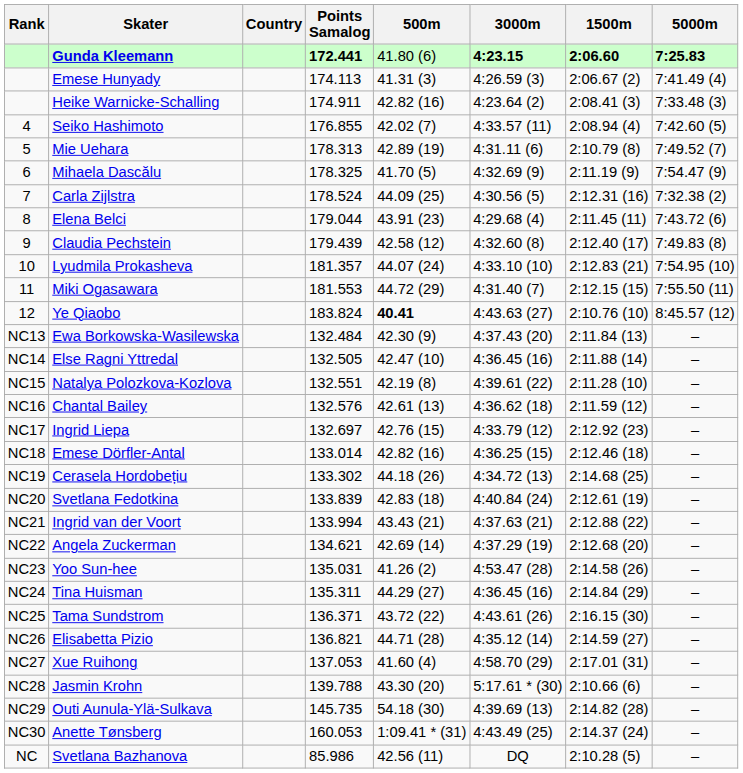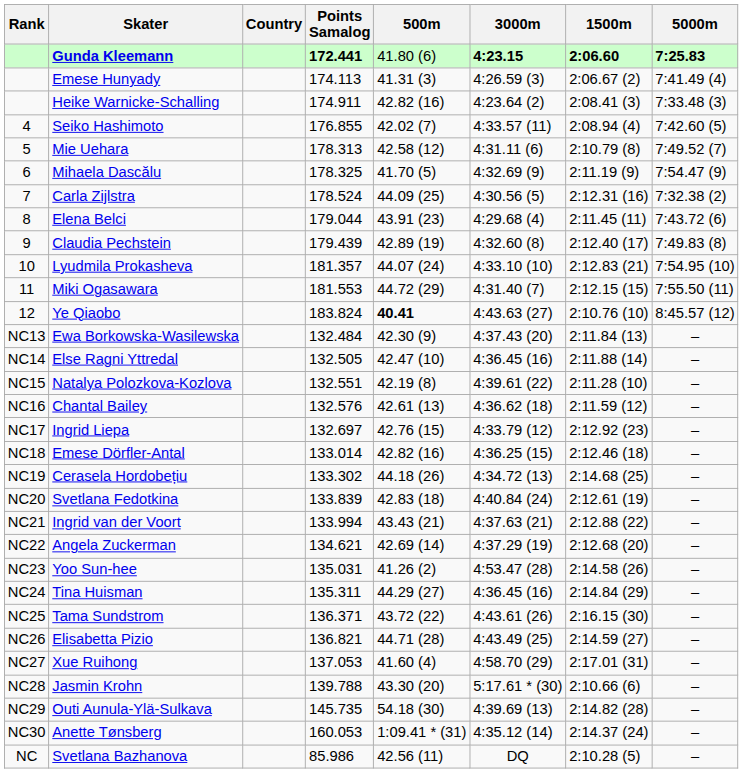 <table class="wikitable sortable" style="text-align:left">
 <tr>
 <th>Rank</th>
 <th>Skater</th>
 <th>Country</th>
 <th>Points <br> Samalog</th>
 <th>500m</th>
 <th>3000m</th>
 <th>1500m</th>
 <th>5000m</th>
 </tr>
 <tr bgcolor=ccffcc>
 <td style="text-align:center"></td>
 <td><strong><a href='#'>Gunda Kleemann</a></strong></td>
 <td></td>
 <td><strong>172.441</strong></td>
 <td>41.80 (6)</td>
 <td><strong>4:23.15</strong> </td>
 <td><strong>2:06.60</strong> </td>
 <td><strong>7:25.83</strong> </td>
 </tr>
 <tr>
 <td style="text-align:center"></td>
 <td><a href='#'>Emese Hunyady</a></td>
 <td></td>
 <td>174.113</td>
 <td>41.31 (3)</td>
 <td>4:26.59 (3)</td>
 <td>2:06.67 (2)</td>
 <td>7:41.49 (4)</td>
 </tr>
 <tr>
 <td style="text-align:center"></td>
 <td><a href='#'>Heike Warnicke-Schalling</a></td>
 <td></td>
 <td>174.911</td>
 <td>42.82 (16)</td>
 <td>4:23.64 (2)</td>
 <td>2:08.41 (3)</td>
 <td>7:33.48 (3)</td>
 </tr>
 <tr>
 <td style="text-align:center">4</td>
 <td><a href='#'>Seiko Hashimoto</a></td>
 <td></td>
 <td>176.855</td>
 <td>42.02 (7)</td>
 <td>4:33.57 (11)</td>
 <td>2:08.94 (4)</td>
 <td>7:42.60 (5)</td>
 </tr>
 <tr>
 <td style="text-align:center">5</td>
 <td><a href='#'>Mie Uehara</a></td>
 <td></td>
 <td>178.313</td>
-<td>42.89 (19)</td>
+<td>42.58 (12)</td>
 <td>4:31.11 (6)</td>
 <td>2:10.79 (8)</td>
 <td>7:49.52 (7)</td>
 </tr>
 <tr>
 <td style="text-align:center">6</td>
 <td><a href='#'>Mihaela Dascălu</a></td>
 <td></td>
 <td>178.325</td>
 <td>41.70 (5)</td>
 <td>4:32.69 (9)</td>
 <td>2:11.19 (9)</td>
 <td>7:54.47 (9)</td>
 </tr>
 <tr>
 <td style="text-align:center">7</td>
 <td><a href='#'>Carla Zijlstra</a></td>
 <td></td>
 <td>178.524</td>
 <td>44.09 (25)</td>
 <td>4:30.56 (5)</td>
 <td>2:12.31 (16)</td>
 <td>7:32.38 (2)</td>
 </tr>
 <tr>
 <td style="text-align:center">8</td>
 <td><a href='#'>Elena Belci</a></td>
 <td></td>
 <td>179.044</td>
 <td>43.91 (23)</td>
 <td>4:29.68 (4)</td>
 <td>2:11.45 (11)</td>
 <td>7:43.72 (6)</td>
 </tr>
 <tr>
 <td style="text-align:center">9</td>
 <td><a href='#'>Claudia Pechstein</a></td>
 <td></td>
 <td>179.439</td>
-<td>42.58 (12)</td>
+<td>42.89 (19)</td>
 <td>4:32.60 (8)</td>
 <td>2:12.40 (17)</td>
 <td>7:49.83 (8)</td>
 </tr>
 <tr>
 <td style="text-align:center">10</td>
 <td><a href='#'>Lyudmila Prokasheva</a></td>
 <td></td>
 <td>181.357</td>
 <td>44.07 (24)</td>
 <td>4:33.10 (10)</td>
 <td>2:12.83 (21)</td>
 <td>7:54.95 (10)</td>
 </tr>
 <tr>
 <td style="text-align:center">11</td>
 <td><a href='#'>Miki Ogasawara</a></td>
 <td></td>
 <td>181.553</td>
 <td>44.72 (29)</td>
 <td>4:31.40 (7)</td>
 <td>2:12.15 (15)</td>
 <td>7:55.50 (11)</td>
 </tr>
 <tr>
 <td style="text-align:center">12</td>
 <td><a href='#'>Ye Qiaobo</a></td>
 <td></td>
 <td>183.824</td>
 <td><strong>40.41</strong> </td>
 <td>4:43.63 (27)</td>
 <td>2:10.76 (10)</td>
 <td>8:45.57 (12)</td>
 </tr>
 <tr>
 <td style="text-align:center">NC13</td>
 <td><a href='#'>Ewa Borkowska-Wasilewska</a></td>
 <td></td>
 <td>132.484</td>
 <td>42.30 (9)</td>
 <td>4:37.43 (20)</td>
 <td>2:11.84 (13)</td>
 <td style="text-align:center">–</td>
 </tr>
 <tr>
 <td style="text-align:center">NC14</td>
 <td><a href='#'>Else Ragni Yttredal</a></td>
 <td></td>
 <td>132.505</td>
 <td>42.47 (10)</td>
 <td>4:36.45 (16)</td>
 <td>2:11.88 (14)</td>
 <td style="text-align:center">–</td>
 </tr>
 <tr>
 <td style="text-align:center">NC15</td>
 <td><a href='#'>Natalya Polozkova-Kozlova</a></td>
 <td></td>
 <td>132.551</td>
 <td>42.19 (8)</td>
 <td>4:39.61 (22)</td>
 <td>2:11.28 (10)</td>
 <td style="text-align:center">–</td>
 </tr>
 <tr>
 <td style="text-align:center">NC16</td>
 <td><a href='#'>Chantal Bailey</a></td>
 <td></td>
 <td>132.576</td>
 <td>42.61 (13)</td>
 <td>4:36.62 (18)</td>
 <td>2:11.59 (12)</td>
 <td style="text-align:center">–</td>
 </tr>
 <tr>
 <td style="text-align:center">NC17</td>
 <td><a href='#'>Ingrid Liepa</a></td>
 <td></td>
 <td>132.697</td>
 <td>42.76 (15)</td>
 <td>4:33.79 (12)</td>
 <td>2:12.92 (23)</td>
 <td style="text-align:center">–</td>
 </tr>
 <tr>
 <td style="text-align:center">NC18</td>
 <td><a href='#'>Emese Dörfler-Antal</a></td>
 <td></td>
 <td>133.014</td>
 <td>42.82 (16)</td>
 <td>4:36.25 (15)</td>
 <td>2:12.46 (18)</td>
 <td style="text-align:center">–</td>
 </tr>
 <tr>
 <td style="text-align:center">NC19</td>
 <td><a href='#'>Cerasela Hordobețiu</a></td>
 <td></td>
 <td>133.302</td>
 <td>44.18 (26)</td>
 <td>4:34.72 (13)</td>
 <td>2:14.68 (25)</td>
 <td style="text-align:center">–</td>
 </tr>
 <tr>
 <td style="text-align:center">NC20</td>
 <td><a href='#'>Svetlana Fedotkina</a></td>
 <td></td>
 <td>133.839</td>
 <td>42.83 (18)</td>
 <td>4:40.84 (24)</td>
 <td>2:12.61 (19)</td>
 <td style="text-align:center">–</td>
 </tr>
 <tr>
 <td style="text-align:center">NC21</td>
 <td><a href='#'>Ingrid van der Voort</a></td>
 <td></td>
 <td>133.994</td>
 <td>43.43 (21)</td>
 <td>4:37.63 (21)</td>
 <td>2:12.88 (22)</td>
 <td style="text-align:center">–</td>
 </tr>
 <tr>
 <td style="text-align:center">NC22</td>
 <td><a href='#'>Angela Zuckerman</a></td>
 <td></td>
 <td>134.621</td>
 <td>42.69 (14)</td>
 <td>4:37.29 (19)</td>
 <td>2:12.68 (20)</td>
 <td style="text-align:center">–</td>
 </tr>
 <tr>
 <td style="text-align:center">NC23</td>
 <td><a href='#'>Yoo Sun-hee</a></td>
 <td></td>
 <td>135.031</td>
 <td>41.26 (2)</td>
 <td>4:53.47 (28)</td>
 <td>2:14.58 (26)</td>
 <td style="text-align:center">–</td>
 </tr>
 <tr>
 <td style="text-align:center">NC24</td>
 <td><a href='#'>Tina Huisman</a></td>
 <td></td>
 <td>135.311</td>
 <td>44.29 (27)</td>
 <td>4:36.45 (16)</td>
 <td>2:14.84 (29)</td>
 <td style="text-align:center">–</td>
 </tr>
 <tr>
 <td style="text-align:center">NC25</td>
 <td><a href='#'>Tama Sundstrom</a></td>
 <td></td>
 <td>136.371</td>
 <td>43.72 (22)</td>
 <td>4:43.61 (26)</td>
 <td>2:16.15 (30)</td>
 <td style="text-align:center">–</td>
 </tr>
 <tr>
 <td style="text-align:center">NC26</td>
 <td><a href='#'>Elisabetta Pizio</a></td>
 <td></td>
 <td>136.821</td>
 <td>44.71 (28)</td>
-<td>4:35.12 (14)</td>
+<td>4:43.49 (25)</td>
 <td>2:14.59 (27)</td>
 <td style="text-align:center">–</td>
 </tr>
 <tr>
 <td style="text-align:center">NC27</td>
 <td><a href='#'>Xue Ruihong</a></td>
 <td></td>
 <td>137.053</td>
 <td>41.60 (4)</td>
 <td>4:58.70 (29)</td>
 <td>2:17.01 (31)</td>
 <td style="text-align:center">–</td>
 </tr>
 <tr>
 <td style="text-align:center">NC28</td>
 <td><a href='#'>Jasmin Krohn</a></td>
 <td></td>
 <td>139.788</td>
 <td>43.30 (20)</td>
 <td>5:17.61 * (30)</td>
 <td>2:10.66 (6)</td>
 <td style="text-align:center">–</td>
 </tr>
 <tr>
 <td style="text-align:center">NC29</td>
 <td><a href='#'>Outi Aunula-Ylä-Sulkava</a></td>
 <td></td>
 <td>145.735</td>
 <td>54.18 (30)</td>
 <td>4:39.69 (13)</td>
 <td>2:14.82 (28)</td>
 <td style="text-align:center">–</td>
 </tr>
 <tr>
 <td style="text-align:center">NC30</td>
 <td><a href='#'>Anette Tønsberg</a></td>
 <td></td>
 <td>160.053</td>
 <td>1:09.41 * (31)</td>
-<td>4:43.49 (25)</td>
+<td>4:35.12 (14)</td>
 <td>2:14.37 (24)</td>
 <td style="text-align:center">–</td>
 </tr>
 <tr>
 <td style="text-align:center">NC</td>
 <td><a href='#'>Svetlana Bazhanova</a></td>
 <td></td>
 <td>85.986</td>
 <td>42.56 (11)</td>
 <td style="text-align:center">DQ</td>
 <td>2:10.28 (5)</td>
 <td style="text-align:center">–</td>
 </tr>
 </table>
